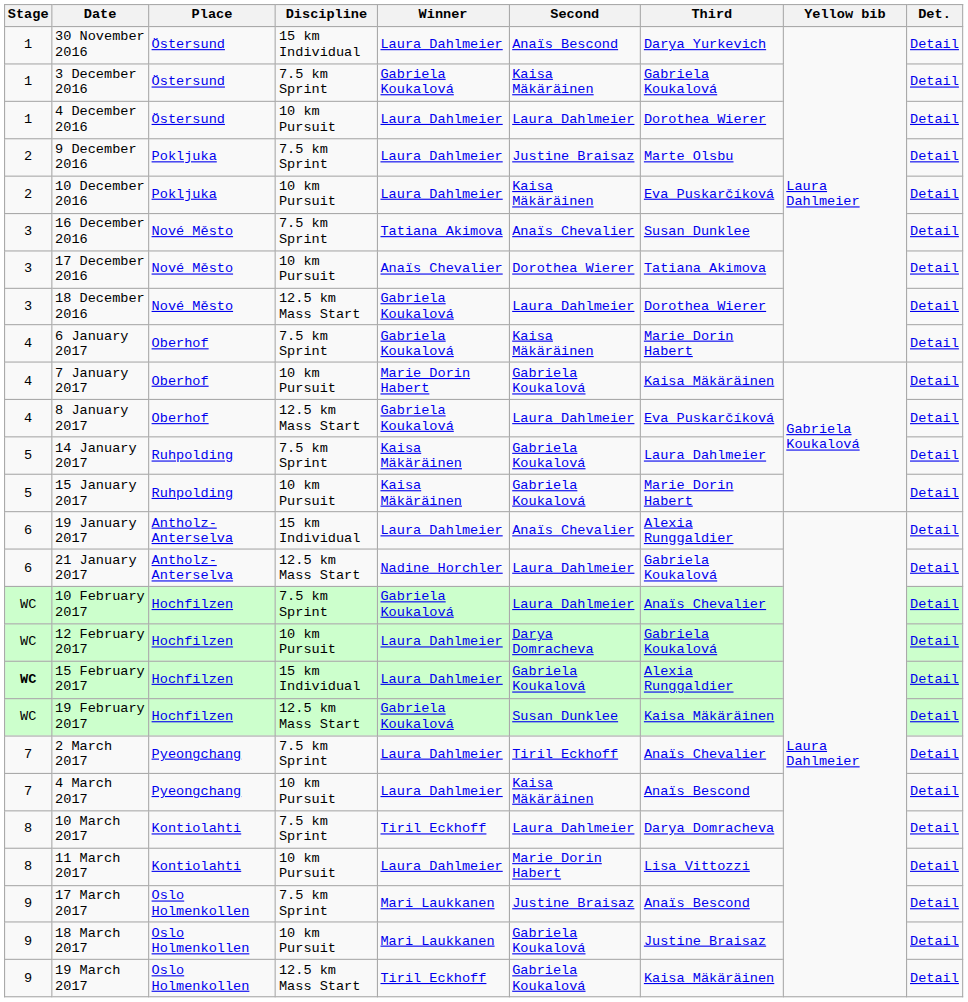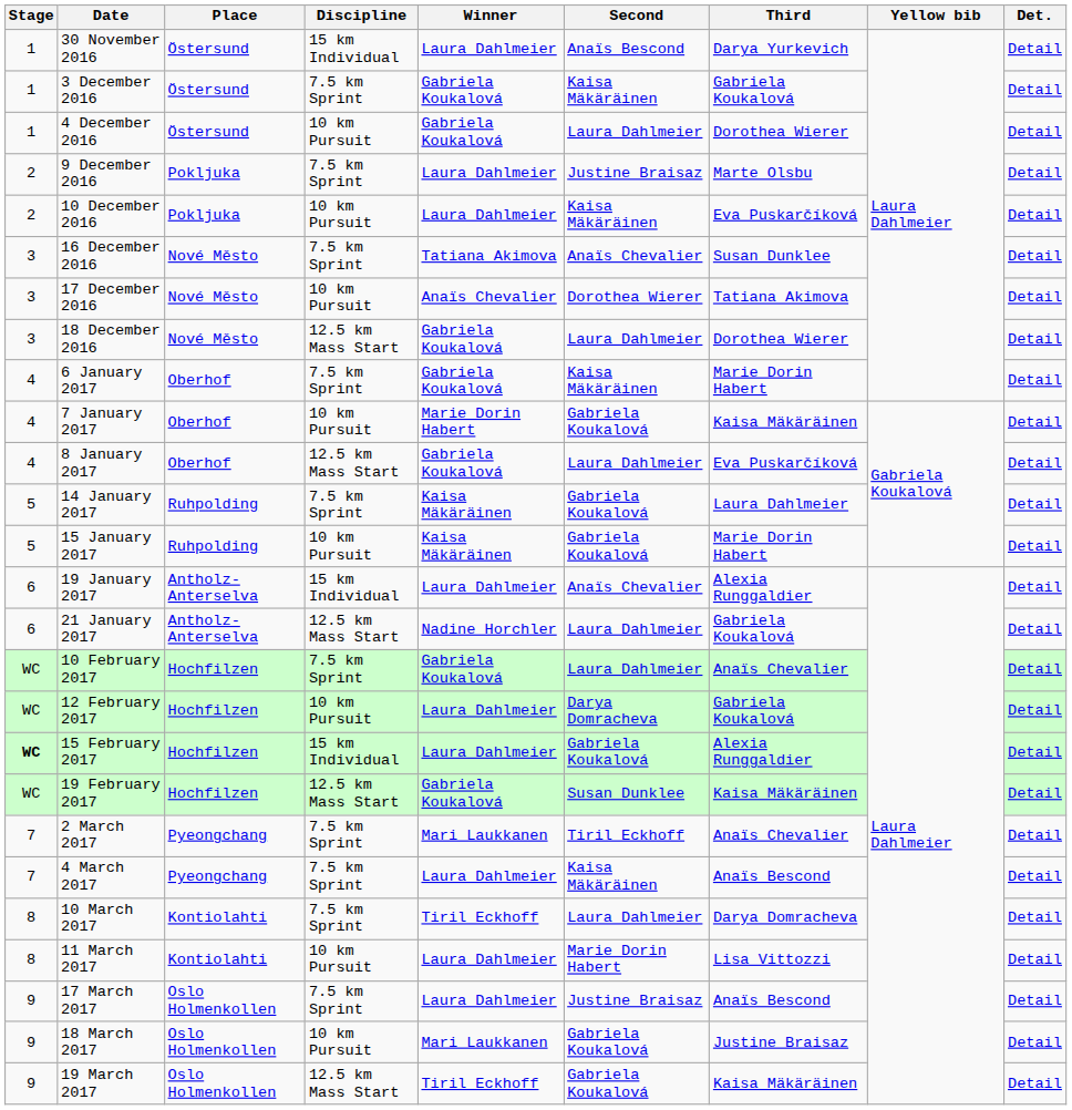 <table class="wikitable" style="font-size:95%;">
 <tr>
 <th width="10">Stage</th>
 <th width="125">Date</th>
 <th width="150">Place</th>
 <th width="110">Discipline</th>
 <th width="190">Winner</th>
 <th width="190">Second</th>
 <th width="190">Third</th>
 <th width="183">Yellow bib <br> </th>
 <th width="8">Det.</th>
 </tr>
 <tr>
 <td align=center>1</td>
 <td>30 November 2016</td>
 <td> <a href='#'>Östersund</a></td>
 <td>15 km Individual</td>
 <td> <a href='#'>Laura Dahlmeier</a></td>
 <td> <a href='#'>Anaïs Bescond</a></td>
 <td> <a href='#'>Darya Yurkevich</a></td>
 <td rowspan=9> <a href='#'>Laura Dahlmeier</a></td>
 <td><a href='#'>Detail</a></td>
 </tr>
 <tr>
 <td align=center>1</td>
 <td>3 December 2016</td>
 <td> <a href='#'>Östersund</a></td>
 <td>7.5 km Sprint</td>
 <td> <a href='#'>Gabriela Koukalová</a></td>
 <td> <a href='#'>Kaisa Mäkäräinen</a></td>
 <td> <a href='#'>Gabriela Koukalová</a></td>
 <td><a href='#'>Detail</a></td>
 </tr>
 <tr>
 <td align=center>1</td>
 <td>4 December 2016</td>
 <td> <a href='#'>Östersund</a></td>
 <td>10 km Pursuit</td>
-<td> <a href='#'>Laura Dahlmeier</a></td>
+<td> <a href='#'>Gabriela Koukalová</a></td>
 <td> <a href='#'>Laura Dahlmeier</a></td>
 <td> <a href='#'>Dorothea Wierer</a></td>
 <td><a href='#'>Detail</a></td>
 </tr>
 <tr>
 <td align=center>2</td>
 <td>9 December 2016</td>
 <td> <a href='#'>Pokljuka</a></td>
 <td>7.5 km Sprint</td>
 <td> <a href='#'>Laura Dahlmeier</a></td>
 <td> <a href='#'>Justine Braisaz</a></td>
 <td> <a href='#'>Marte Olsbu</a></td>
 <td><a href='#'>Detail</a></td>
 </tr>
 <tr>
 <td align=center>2</td>
 <td>10 December 2016</td>
 <td> <a href='#'>Pokljuka</a></td>
 <td>10 km Pursuit</td>
 <td> <a href='#'>Laura Dahlmeier</a></td>
 <td> <a href='#'>Kaisa Mäkäräinen</a></td>
 <td> <a href='#'>Eva Puskarčíková</a></td>
 <td><a href='#'>Detail</a></td>
 </tr>
 <tr>
 <td align=center>3</td>
 <td>16 December 2016</td>
 <td> <a href='#'>Nové Město</a></td>
 <td>7.5 km Sprint</td>
 <td> <a href='#'>Tatiana Akimova</a></td>
 <td> <a href='#'>Anaïs Chevalier</a></td>
 <td> <a href='#'>Susan Dunklee</a></td>
 <td><a href='#'>Detail</a></td>
 </tr>
 <tr>
 <td align=center>3</td>
 <td>17 December 2016</td>
 <td> <a href='#'>Nové Město</a></td>
 <td>10 km Pursuit</td>
 <td> <a href='#'>Anaïs Chevalier</a></td>
 <td> <a href='#'>Dorothea Wierer</a></td>
 <td> <a href='#'>Tatiana Akimova</a></td>
 <td><a href='#'>Detail</a></td>
 </tr>
 <tr>
 <td align=center>3</td>
 <td>18 December 2016</td>
 <td> <a href='#'>Nové Město</a></td>
 <td>12.5 km Mass Start</td>
 <td> <a href='#'>Gabriela Koukalová</a></td>
 <td> <a href='#'>Laura Dahlmeier</a></td>
 <td> <a href='#'>Dorothea Wierer</a></td>
 <td><a href='#'>Detail</a></td>
 </tr>
 <tr>
 <td align=center>4</td>
 <td>6 January 2017</td>
 <td> <a href='#'>Oberhof</a></td>
 <td>7.5 km Sprint</td>
 <td> <a href='#'>Gabriela Koukalová</a></td>
 <td> <a href='#'>Kaisa Mäkäräinen</a></td>
 <td> <a href='#'>Marie Dorin Habert</a></td>
 <td><a href='#'>Detail</a></td>
 </tr>
 <tr>
 <td align=center>4</td>
 <td>7 January 2017</td>
 <td> <a href='#'>Oberhof</a></td>
 <td>10 km Pursuit</td>
 <td> <a href='#'>Marie Dorin Habert</a></td>
 <td> <a href='#'>Gabriela Koukalová</a></td>
 <td> <a href='#'>Kaisa Mäkäräinen</a></td>
 <td rowspan=4> <a href='#'>Gabriela Koukalová</a></td>
 <td><a href='#'>Detail</a></td>
 </tr>
 <tr>
 <td align=center>4</td>
 <td>8 January 2017</td>
 <td> <a href='#'>Oberhof</a></td>
 <td>12.5 km Mass Start</td>
 <td> <a href='#'>Gabriela Koukalová</a></td>
 <td> <a href='#'>Laura Dahlmeier</a></td>
 <td> <a href='#'>Eva Puskarčíková</a></td>
 <td><a href='#'>Detail</a></td>
 </tr>
 <tr>
 <td align=center>5</td>
 <td>14 January 2017</td>
 <td> <a href='#'>Ruhpolding</a></td>
 <td>7.5 km Sprint</td>
 <td> <a href='#'>Kaisa Mäkäräinen</a></td>
 <td> <a href='#'>Gabriela Koukalová</a></td>
 <td> <a href='#'>Laura Dahlmeier</a></td>
 <td><a href='#'>Detail</a></td>
 </tr>
 <tr>
 <td align=center>5</td>
 <td>15 January 2017</td>
 <td> <a href='#'>Ruhpolding</a></td>
 <td>10 km Pursuit</td>
 <td> <a href='#'>Kaisa Mäkäräinen</a></td>
 <td> <a href='#'>Gabriela Koukalová</a></td>
 <td> <a href='#'>Marie Dorin Habert</a></td>
 <td><a href='#'>Detail</a></td>
 </tr>
 <tr>
 <td align=center>6</td>
 <td>19 January 2017</td>
 <td> <a href='#'>Antholz-Anterselva</a></td>
 <td>15 km Individual</td>
 <td> <a href='#'>Laura Dahlmeier</a></td>
 <td> <a href='#'>Anaïs Chevalier</a></td>
 <td> <a href='#'>Alexia Runggaldier</a></td>
 <td rowspan=13> <a href='#'>Laura Dahlmeier</a></td>
 <td><a href='#'>Detail</a></td>
 </tr>
 <tr>
 <td align=center>6</td>
 <td>21 January 2017</td>
 <td> <a href='#'>Antholz-Anterselva</a></td>
 <td>12.5 km Mass Start</td>
 <td> <a href='#'>Nadine Horchler</a></td>
 <td> <a href='#'>Laura Dahlmeier</a></td>
 <td> <a href='#'>Gabriela Koukalová</a></td>
 <td><a href='#'>Detail</a></td>
 </tr>
 <tr style="background:#CCFFCC">
 <td align=center>WC</td>
 <td>10 February 2017</td>
 <td> <a href='#'>Hochfilzen</a></td>
 <td>7.5 km Sprint</td>
 <td> <a href='#'>Gabriela Koukalová</a></td>
 <td> <a href='#'>Laura Dahlmeier</a></td>
 <td> <a href='#'>Anaïs Chevalier</a></td>
 <td><a href='#'>Detail</a></td>
 </tr>
 <tr style="background:#CCFFCC">
 <td align=center>WC</td>
 <td>12 February 2017</td>
 <td> <a href='#'>Hochfilzen</a></td>
 <td>10 km Pursuit</td>
 <td> <a href='#'>Laura Dahlmeier</a></td>
 <td> <a href='#'>Darya Domracheva</a></td>
 <td> <a href='#'>Gabriela Koukalová</a></td>
 <td><a href='#'>Detail</a></td>
 </tr>
 <tr style="background:#CCFFCC">
 <td align=center><strong>WC</strong></td>
 <td>15 February 2017</td>
 <td> <a href='#'>Hochfilzen</a></td>
 <td>15 km Individual</td>
 <td> <a href='#'>Laura Dahlmeier</a></td>
 <td> <a href='#'>Gabriela Koukalová</a></td>
 <td> <a href='#'>Alexia Runggaldier</a></td>
 <td><a href='#'>Detail</a></td>
 </tr>
 <tr style="background:#CCFFCC">
 <td align=center>WC</td>
 <td>19 February 2017</td>
 <td> <a href='#'>Hochfilzen</a></td>
 <td>12.5 km Mass Start</td>
 <td> <a href='#'>Gabriela Koukalová</a></td>
 <td> <a href='#'>Susan Dunklee</a></td>
 <td> <a href='#'>Kaisa Mäkäräinen</a></td>
 <td><a href='#'>Detail</a></td>
 </tr>
 <tr>
 <td align=center>7</td>
 <td>2 March 2017</td>
 <td> <a href='#'>Pyeongchang</a></td>
 <td>7.5 km Sprint</td>
-<td> <a href='#'>Laura Dahlmeier</a></td>
+<td> <a href='#'>Mari Laukkanen</a></td>
 <td> <a href='#'>Tiril Eckhoff</a></td>
 <td> <a href='#'>Anaïs Chevalier</a></td>
 <td><a href='#'>Detail</a></td>
 </tr>
 <tr>
 <td align=center>7</td>
 <td>4 March 2017</td>
 <td> <a href='#'>Pyeongchang</a></td>
-<td>10 km Pursuit</td>
+<td>7.5 km Sprint</td>
 <td> <a href='#'>Laura Dahlmeier</a></td>
 <td> <a href='#'>Kaisa Mäkäräinen</a></td>
 <td> <a href='#'>Anaïs Bescond</a></td>
 <td><a href='#'>Detail</a></td>
 </tr>
 <tr>
 <td align=center>8</td>
 <td>10 March 2017</td>
 <td> <a href='#'>Kontiolahti</a></td>
 <td>7.5 km Sprint</td>
 <td> <a href='#'>Tiril Eckhoff</a></td>
 <td> <a href='#'>Laura Dahlmeier</a></td>
 <td> <a href='#'>Darya Domracheva</a></td>
 <td><a href='#'>Detail</a></td>
 </tr>
 <tr>
 <td align=center>8</td>
 <td>11 March 2017</td>
 <td> <a href='#'>Kontiolahti</a></td>
 <td>10 km Pursuit</td>
 <td> <a href='#'>Laura Dahlmeier</a></td>
 <td> <a href='#'>Marie Dorin Habert</a></td>
 <td> <a href='#'>Lisa Vittozzi</a></td>
 <td><a href='#'>Detail</a></td>
 </tr>
 <tr>
 <td align=center>9</td>
 <td>17 March 2017</td>
 <td> <a href='#'>Oslo Holmenkollen</a></td>
 <td>7.5 km Sprint</td>
-<td> <a href='#'>Mari Laukkanen</a></td>
+<td> <a href='#'>Laura Dahlmeier</a></td>
 <td> <a href='#'>Justine Braisaz</a></td>
 <td> <a href='#'>Anaïs Bescond</a></td>
 <td><a href='#'>Detail</a></td>
 </tr>
 <tr>
 <td align=center>9</td>
 <td>18 March 2017</td>
 <td> <a href='#'>Oslo Holmenkollen</a></td>
 <td>10 km Pursuit</td>
 <td> <a href='#'>Mari Laukkanen</a></td>
 <td> <a href='#'>Gabriela Koukalová</a></td>
 <td> <a href='#'>Justine Braisaz</a></td>
 <td><a href='#'>Detail</a></td>
 </tr>
 <tr>
 <td align=center>9</td>
 <td>19 March 2017</td>
 <td> <a href='#'>Oslo Holmenkollen</a></td>
 <td>12.5 km Mass Start</td>
 <td> <a href='#'>Tiril Eckhoff</a></td>
 <td> <a href='#'>Gabriela Koukalová</a></td>
 <td> <a href='#'>Kaisa Mäkäräinen</a></td>
 <td><a href='#'>Detail</a></td>
 </tr>
 </table>
